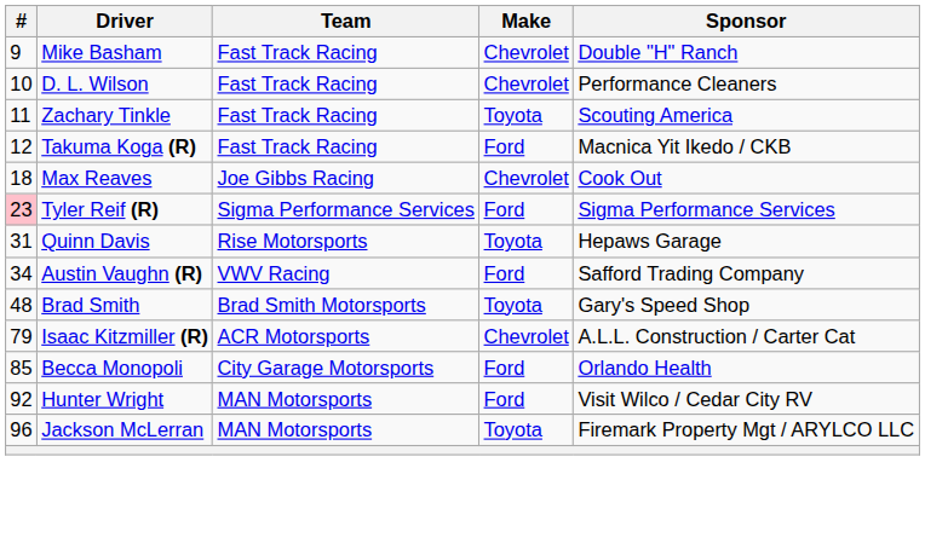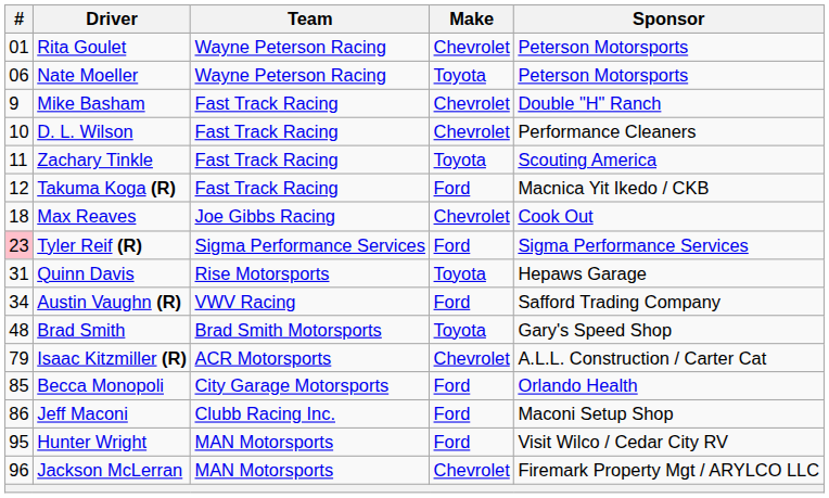 <table class="wikitable" style="font-size: 95%;">
 <tr>
 <th>#</th>
 <th>Driver</th>
 <th>Team</th>
 <th>Make</th>
 <th>Sponsor</th>
+</tr>
+<tr>
+<td>01</td>
+<td><a href='#'>Rita Goulet</a></td>
+<td><a href='#'>Wayne Peterson Racing</a></td>
+<td><a href='#'>Chevrolet</a></td>
+<td><a href='#'>Peterson Motorsports</a></td>
+</tr>
+<tr>
+<td>06</td>
+<td><a href='#'>Nate Moeller</a></td>
+<td><a href='#'>Wayne Peterson Racing</a></td>
+<td><a href='#'>Toyota</a></td>
+<td><a href='#'>Peterson Motorsports</a></td>
 </tr>
 <tr>
 <td>9</td>
 <td><a href='#'>Mike Basham</a></td>
 <td><a href='#'>Fast Track Racing</a></td>
 <td><a href='#'>Chevrolet</a></td>
 <td><a href='#'>Double "H" Ranch</a></td>
 </tr>
 <tr>
 <td>10</td>
 <td><a href='#'>D. L. Wilson</a></td>
 <td><a href='#'>Fast Track Racing</a></td>
 <td><a href='#'>Chevrolet</a></td>
 <td>Performance Cleaners</td>
 </tr>
 <tr>
 <td>11</td>
 <td><a href='#'>Zachary Tinkle</a></td>
 <td><a href='#'>Fast Track Racing</a></td>
 <td><a href='#'>Toyota</a></td>
 <td><a href='#'>Scouting America</a></td>
 </tr>
 <tr>
 <td>12</td>
 <td><a href='#'>Takuma Koga</a> <strong>(R)</strong></td>
 <td><a href='#'>Fast Track Racing</a></td>
 <td><a href='#'>Ford</a></td>
 <td>Macnica Yit Ikedo / CKB</td>
 </tr>
 <tr>
 <td>18</td>
 <td><a href='#'>Max Reaves</a></td>
 <td><a href='#'>Joe Gibbs Racing</a></td>
 <td><a href='#'>Chevrolet</a></td>
 <td><a href='#'>Cook Out</a></td>
 </tr>
 <tr>
 <td style="background: pink;">23</td>
 <td><a href='#'>Tyler Reif</a> <strong>(R)</strong></td>
 <td><a href='#'>Sigma Performance Services</a></td>
 <td><a href='#'>Ford</a></td>
 <td><a href='#'>Sigma Performance Services</a></td>
 </tr>
 <tr>
 <td>31</td>
 <td><a href='#'>Quinn Davis</a></td>
 <td><a href='#'>Rise Motorsports</a></td>
 <td><a href='#'>Toyota</a></td>
 <td>Hepaws Garage</td>
 </tr>
 <tr>
 <td>34</td>
 <td nowrap=""><a href='#'>Austin Vaughn</a> <strong>(R)</strong></td>
 <td><a href='#'>VWV Racing</a></td>
 <td><a href='#'>Ford</a></td>
 <td>Safford Trading Company</td>
 </tr>
 <tr>
 <td>48</td>
 <td><a href='#'>Brad Smith</a></td>
 <td><a href='#'>Brad Smith Motorsports</a></td>
 <td><a href='#'>Toyota</a></td>
 <td nowrap="">Gary's Speed Shop</td>
 </tr>
 <tr>
 <td>79</td>
 <td><a href='#'>Isaac Kitzmiller</a> <strong>(R)</strong></td>
 <td><a href='#'>ACR Motorsports</a></td>
 <td><a href='#'>Chevrolet</a></td>
 <td>A.L.L. Construction / Carter Cat</td>
 </tr>
 <tr>
 <td>85</td>
 <td><a href='#'>Becca Monopoli</a></td>
 <td><a href='#'>City Garage Motorsports</a></td>
 <td><a href='#'>Ford</a></td>
 <td><a href='#'>Orlando Health</a></td>
 </tr>
 <tr>
-<td>92</td>
+<td>86</td>
+<td><a href='#'>Jeff Maconi</a></td>
+<td><a href='#'>Clubb Racing Inc.</a></td>
+<td><a href='#'>Ford</a></td>
+<td>Maconi Setup Shop</td>
+</tr>
+<tr>
+<td>95</td>
 <td><a href='#'>Hunter Wright</a></td>
 <td><a href='#'>MAN Motorsports</a></td>
 <td><a href='#'>Ford</a></td>
 <td>Visit Wilco / Cedar City RV</td>
 </tr>
 <tr>
 <td>96</td>
 <td><a href='#'>Jackson McLerran</a></td>
 <td><a href='#'>MAN Motorsports</a></td>
-<td><a href='#'>Toyota</a></td>
+<td><a href='#'>Chevrolet</a></td>
 <td>Firemark Property Mgt / ARYLCO LLC</td>
 </tr>
 <tr>
 <th colspan="5"></th>
 </tr>
 </table>
